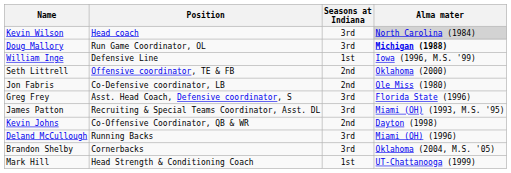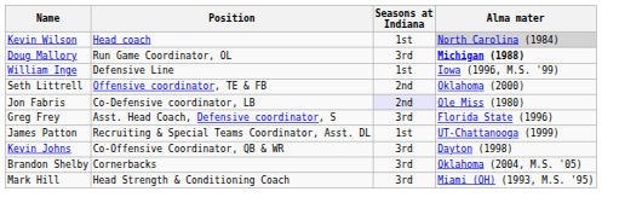 <table class="wikitable">
 <tr>
 <th>Name</th>
 <th>Position</th>
 <th>Seasons at<br>Indiana</th>
 <th>Alma mater</th>
 </tr>
 <tr align="left">
 <td><a href='#'>Kevin Wilson</a></td>
 <td><a href='#'>Head coach</a></td>
-<td - align="center">3rd</td>
+<td - align="center">1st</td>
 <td style="background: lightgrey;"><a href='#'>North Carolina</a> (1984)</td>
 </tr>
 <tr align="left">
 <td><a href='#'>Doug Mallory</a></td>
 <td>Run Game Coordinator, OL</td>
 <td - align="center">3rd</td>
 <td><strong><a href='#'>Michigan</a> (1988)</strong></td>
 </tr>
 <tr align="left">
 <td><a href='#'>William Inge</a></td>
 <td>Defensive Line</td>
 <td - align="center">1st</td>
 <td><a href='#'>Iowa</a> (1996, M.S. '99)</td>
 </tr>
 <tr align="left">
 <td>Seth Littrell</td>
 <td><a href='#'>Offensive coordinator</a>, TE & FB</td>
 <td - align="center">2nd</td>
 <td><a href='#'>Oklahoma</a> (2000)</td>
 </tr>
 <tr align="left">
 <td>Jon Fabris</td>
 <td>Co-Defensive coordinator, LB</td>
-<td - align="center">2nd</td>
+<td - align="center" style="background: lavender;">2nd</td>
 <td><a href='#'>Ole Miss</a> (1980)</td>
 </tr>
 <tr align="left">
 <td>Greg Frey</td>
 <td>Asst. Head Coach, <a href='#'>Defensive coordinator</a>, S</td>
 <td - align="center">3rd</td>
 <td><a href='#'>Florida State</a> (1996)</td>
 </tr>
 <tr align="left">
 <td>James Patton</td>
 <td>Recruiting & Special Teams Coordinator, Asst. DL</td>
-<td - align="center">3rd</td>
-<td><a href='#'>Miami (OH)</a> (1993, M.S. '95)</td>
+<td - align="center">1st</td>
+<td><a href='#'>UT-Chattanooga</a> (1999)</td>
 </tr>
 <tr align="left">
 <td><a href='#'>Kevin Johns</a></td>
 <td>Co-Offensive Coordinator, QB & WR</td>
-<td - align="center">2nd</td>
+<td - align="center">3rd</td>
 <td><a href='#'>Dayton</a> (1998)</td>
-</tr>
-<tr align="left">
-<td><a href='#'>Deland McCullough</a></td>
-<td>Running Backs</td>
-<td - align="center">3rd</td>
-<td><a href='#'>Miami (OH)</a> (1996)</td>
 </tr>
 <tr align="left">
 <td>Brandon Shelby</td>
 <td>Cornerbacks</td>
 <td - align="center">3rd</td>
 <td><a href='#'>Oklahoma</a> (2004, M.S. '05)</td>
 </tr>
 <tr align="left">
 <td>Mark Hill</td>
 <td>Head Strength & Conditioning Coach</td>
-<td - align="center">1st</td>
-<td><a href='#'>UT-Chattanooga</a> (1999)</td>
+<td - align="center">3rd</td>
+<td><a href='#'>Miami (OH)</a> (1993, M.S. '95)</td>
 </tr>
 </table>
